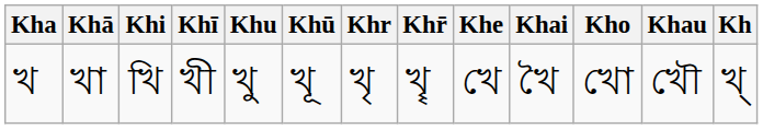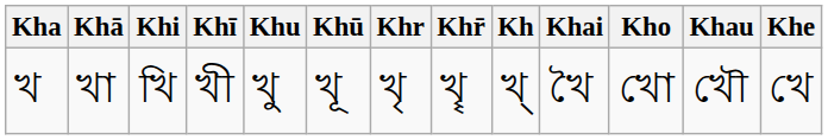 <table class="wikitable">
 <tr>
 <th>Kha</th>
 <th>Khā</th>
 <th>Khi</th>
 <th>Khī</th>
 <th>Khu</th>
 <th>Khū</th>
 <th>Khr</th>
 <th>Khr̄</th>
-<th>Khe</th>
+<th>Kh</th>
 <th>Khai</th>
 <th>Kho</th>
 <th>Khau</th>
-<th>Kh</th>
+<th>Khe</th>
 </tr>
 <tr style="font-size: 150%;">
 <td>খ</td>
 <td>খা</td>
 <td>খি</td>
 <td>খী</td>
 <td>খু</td>
 <td>খূ</td>
 <td>খৃ</td>
 <td>খৄ</td>
-<td>খে</td>
+<td>খ্</td>
 <td>খৈ</td>
 <td>খো</td>
 <td>খৌ</td>
-<td>খ্</td>
+<td>খে</td>
 </tr>
 </table>
